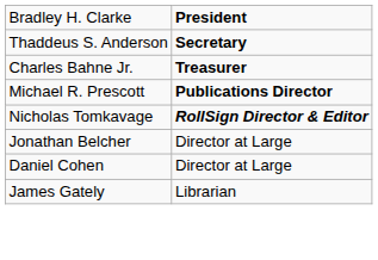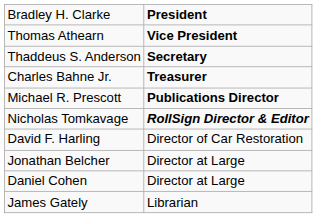 <table class="wikitable">
 <tr>
 <td>Bradley H. Clarke</td>
 <td><strong>President</strong></td>
+</tr>
+<tr>
+<td>Thomas Athearn</td>
+<td><strong>Vice President</strong></td>
 </tr>
 <tr>
 <td>Thaddeus S. Anderson</td>
 <td><strong>Secretary</strong></td>
 </tr>
 <tr>
 <td>Charles Bahne Jr.</td>
 <td><strong>Treasurer</strong></td>
 </tr>
 <tr>
 <td>Michael R. Prescott</td>
 <td><strong>Publications Director</strong></td>
 </tr>
 <tr>
 <td>Nicholas Tomkavage</td>
 <td><strong><em>RollSign<em> Director & Editor<strong></td>
 </tr>
 <tr>
+<td>David F. Harling</td>
+<td></strong>Director of Car Restoration<strong></td>
+</tr>
+<tr>
 <td>Jonathan Belcher</td>
 <td></strong>Director at Large<strong></td>
 </tr>
 <tr>
 <td>Daniel Cohen</td>
 <td></strong>Director at Large<strong></td>
 </tr>
 <tr>
 <td>James Gately</td>
 <td></strong>Librarian<strong></td>
 </tr>
 </table>
